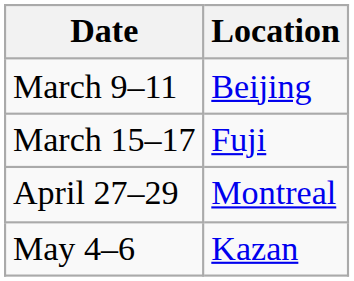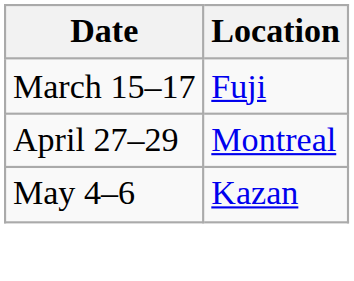 <table class="wikitable">
 <tr>
 <th>Date</th>
 <th>Location</th>
-</tr>
-<tr>
-<td>March 9–11</td>
-<td> <a href='#'>Beijing</a></td>
 </tr>
 <tr>
 <td>March 15–17</td>
 <td> <a href='#'>Fuji</a></td>
 </tr>
 <tr>
 <td>April 27–29</td>
 <td> <a href='#'>Montreal</a></td>
 </tr>
 <tr>
 <td>May 4–6</td>
 <td> <a href='#'>Kazan</a></td>
 </tr>
 </table>
